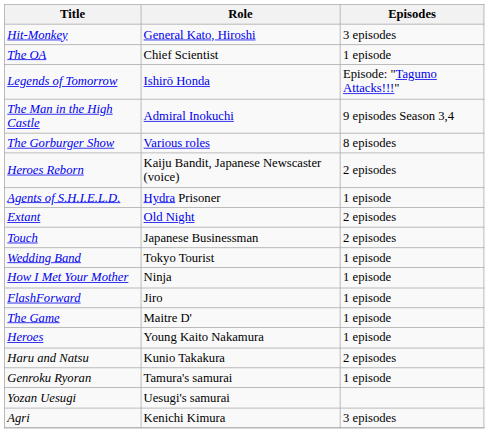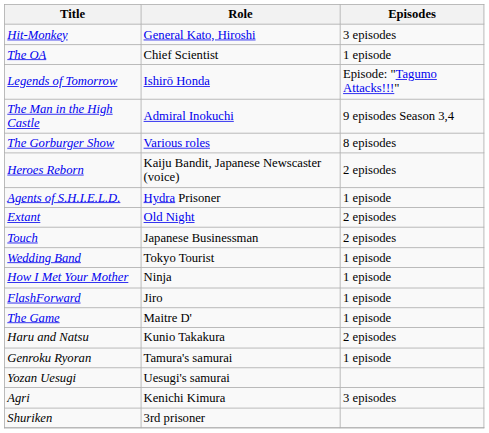 <table class="wikitable">
 <tr>
 <th>Title</th>
 <th>Role</th>
 <th>Episodes</th>
 </tr>
 <tr>
 <td><em><a href='#'>Hit-Monkey</a></em></td>
 <td><a href='#'>General Kato, Hiroshi</a></td>
 <td>3 episodes</td>
 </tr>
 <tr>
 <td><em><a href='#'>The OA</a></em></td>
 <td>Chief Scientist</td>
 <td>1 episode</td>
 </tr>
 <tr>
 <td><em><a href='#'>Legends of Tomorrow</a></em></td>
 <td><a href='#'>Ishirō Honda</a></td>
 <td>Episode: "<a href='#'>Tagumo Attacks!!!</a>"</td>
 </tr>
 <tr>
 <td><em><a href='#'>The Man in the High Castle</a></em></td>
 <td><a href='#'>Admiral Inokuchi</a></td>
 <td>9 episodes Season 3,4</td>
 </tr>
 <tr>
 <td><em><a href='#'>The Gorburger Show</a></em></td>
 <td><a href='#'>Various roles</a></td>
 <td>8 episodes</td>
 </tr>
 <tr>
 <td><em><a href='#'>Heroes Reborn</a></em></td>
 <td>Kaiju Bandit, Japanese Newscaster (voice)</td>
 <td>2 episodes</td>
 </tr>
 <tr>
 <td><em><a href='#'>Agents of S.H.I.E.L.D.</a></em></td>
 <td><a href='#'>Hydra</a> Prisoner</td>
 <td>1 episode</td>
 </tr>
 <tr>
 <td><em><a href='#'>Extant</a></em></td>
 <td><a href='#'>Old Night</a></td>
 <td>2 episodes</td>
 </tr>
 <tr>
 <td><em><a href='#'>Touch</a></em></td>
 <td>Japanese Businessman</td>
 <td>2 episodes</td>
 </tr>
 <tr>
 <td><em><a href='#'>Wedding Band</a></em></td>
 <td>Tokyo Tourist</td>
 <td>1 episode</td>
 </tr>
 <tr>
 <td><em><a href='#'>How I Met Your Mother</a></em></td>
 <td>Ninja</td>
 <td>1 episode</td>
 </tr>
 <tr>
 <td><em><a href='#'>FlashForward</a></em></td>
 <td>Jiro</td>
 <td>1 episode</td>
 </tr>
 <tr>
 <td><em><a href='#'>The Game</a></em></td>
 <td>Maitre D'</td>
 <td>1 episode</td>
 </tr>
 <tr>
-<td><em><a href='#'>Heroes</a></em></td>
-<td>Young Kaito Nakamura</td>
-<td>1 episode</td>
-</tr>
-<tr>
 <td><em>Haru and Natsu</em></td>
 <td>Kunio Takakura</td>
 <td>2 episodes</td>
 </tr>
 <tr>
 <td><em>Genroku Ryoran</em></td>
 <td>Tamura's samurai</td>
 <td>1 episode</td>
 </tr>
 <tr>
 <td><em>Yozan Uesugi</em></td>
 <td>Uesugi's samurai</td>
 <td></td>
 </tr>
 <tr>
 <td><em>Agri</em></td>
 <td>Kenichi Kimura</td>
 <td>3 episodes</td>
 </tr>
 <tr>
+<td><em>Shuriken</em></td>
+<td>3rd prisoner</td>
+<td></td>
+</tr>
+<tr>
 </tr>
 </table>
